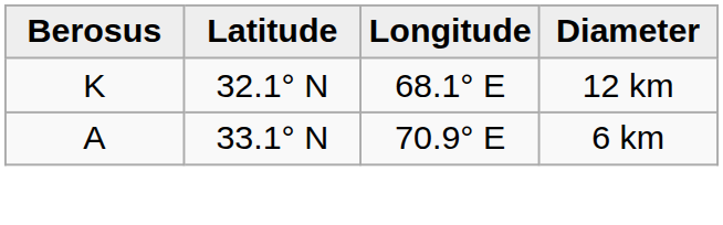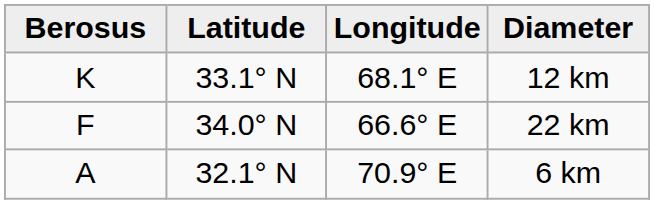 <table class="wikitable">
 <tr>
 <th width="25%" style="background:#eeeeee;">Berosus</th>
 <th width="25%" style="background:#eeeeee;">Latitude</th>
 <th width="25%" style="background:#eeeeee;">Longitude</th>
 <th width="25%" style="background:#eeeeee;">Diameter</th>
 </tr>
 <tr>
 <td align="center">K</td>
-<td align="center">32.1° N</td>
+<td align="center">33.1° N</td>
 <td align="center">68.1° E</td>
 <td align="center">12 km</td>
 </tr>
 <tr>
+<td align="center">F</td>
+<td align="center">34.0° N</td>
+<td align="center">66.6° E</td>
+<td align="center">22 km</td>
+</tr>
+<tr>
 <td align="center">A</td>
-<td align="center">33.1° N</td>
+<td align="center">32.1° N</td>
 <td align="center">70.9° E</td>
 <td align="center">6 km</td>
 </tr>
 </table>
